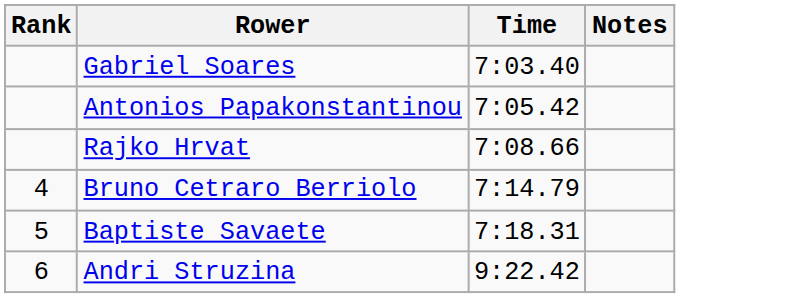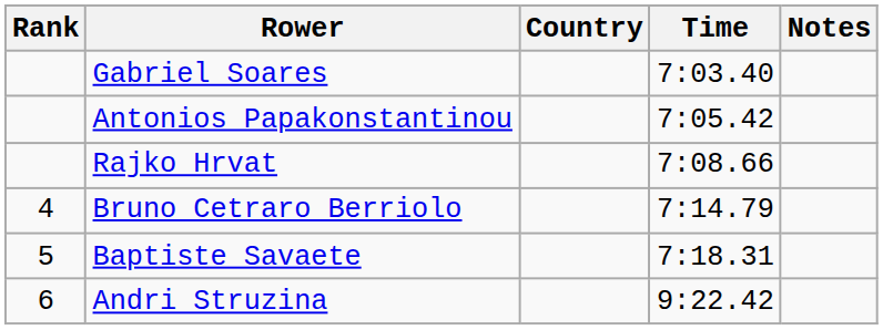 <table class="wikitable" style="text-align:center">
 <tr>
 <th>Rank</th>
 <th>Rower</th>
+<th>Country</th>
 <th>Time</th>
 <th>Notes</th>
 </tr>
 <tr>
 <td></td>
 <td align="left"><a href='#'>Gabriel Soares</a></td>
+<td align="left"></td>
 <td>7:03.40</td>
 <td></td>
 </tr>
 <tr>
 <td></td>
 <td align="left"><a href='#'>Antonios Papakonstantinou</a></td>
+<td align="left"></td>
 <td>7:05.42</td>
 <td></td>
 </tr>
 <tr>
 <td></td>
 <td align="left"><a href='#'>Rajko Hrvat</a></td>
+<td align="left"></td>
 <td>7:08.66</td>
 <td></td>
 </tr>
 <tr>
 <td>4</td>
 <td align="left"><a href='#'>Bruno Cetraro Berriolo</a></td>
+<td align="left"></td>
 <td>7:14.79</td>
 <td></td>
 </tr>
 <tr>
 <td>5</td>
 <td align="left"><a href='#'>Baptiste Savaete</a></td>
+<td align="left"></td>
 <td>7:18.31</td>
 <td></td>
 </tr>
 <tr>
 <td>6</td>
 <td align="left"><a href='#'>Andri Struzina</a></td>
+<td align="left"></td>
 <td>9:22.42</td>
 <td></td>
 </tr>
 </table>
